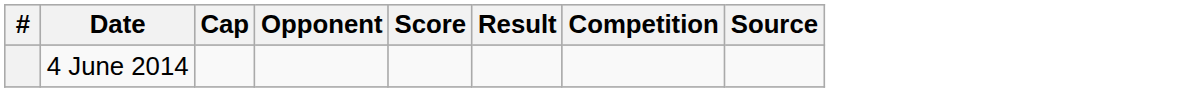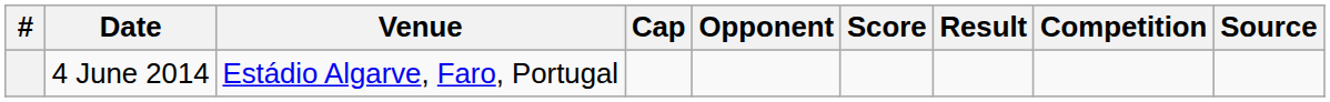 <table class="wikitable plainrowheaders">
 <tr>
 <th width="15px" scope="col">#</th>
 <th scope="col">Date</th>
+<th scope="col">Venue</th>
 <th scope="col">Cap</th>
 <th scope="col">Opponent</th>
 <th scope="col">Score</th>
 <th scope="col">Result</th>
 <th scope="col">Competition</th>
 <th scope="col">Source</th>
 </tr>
 <tr>
 <th scope="row"></th>
 <td>4 June 2014</td>
+<td><a href='#'>Estádio Algarve</a>, <a href='#'>Faro</a>, Portugal</td>
 <td></td>
 <td></td>
 <td></td>
 <td></td>
 <td></td>
 <td align="center"></td>
 </tr>
 </table>
